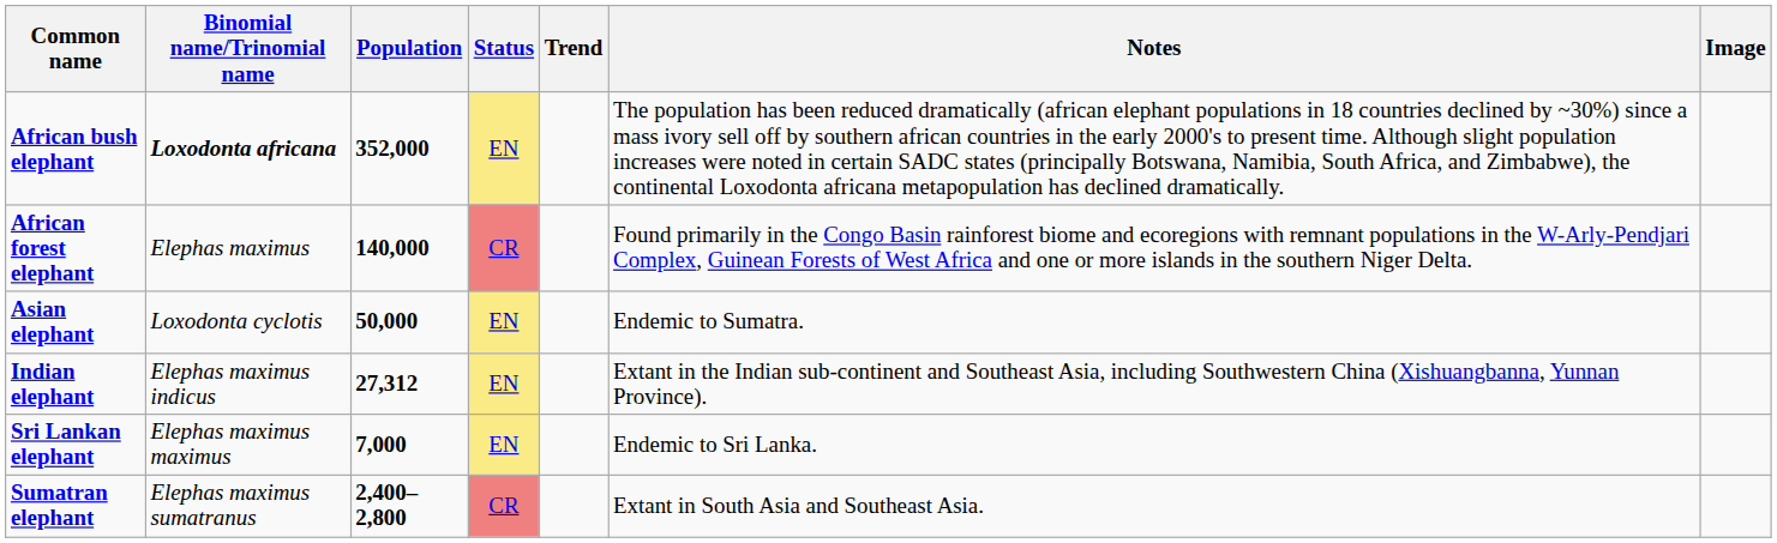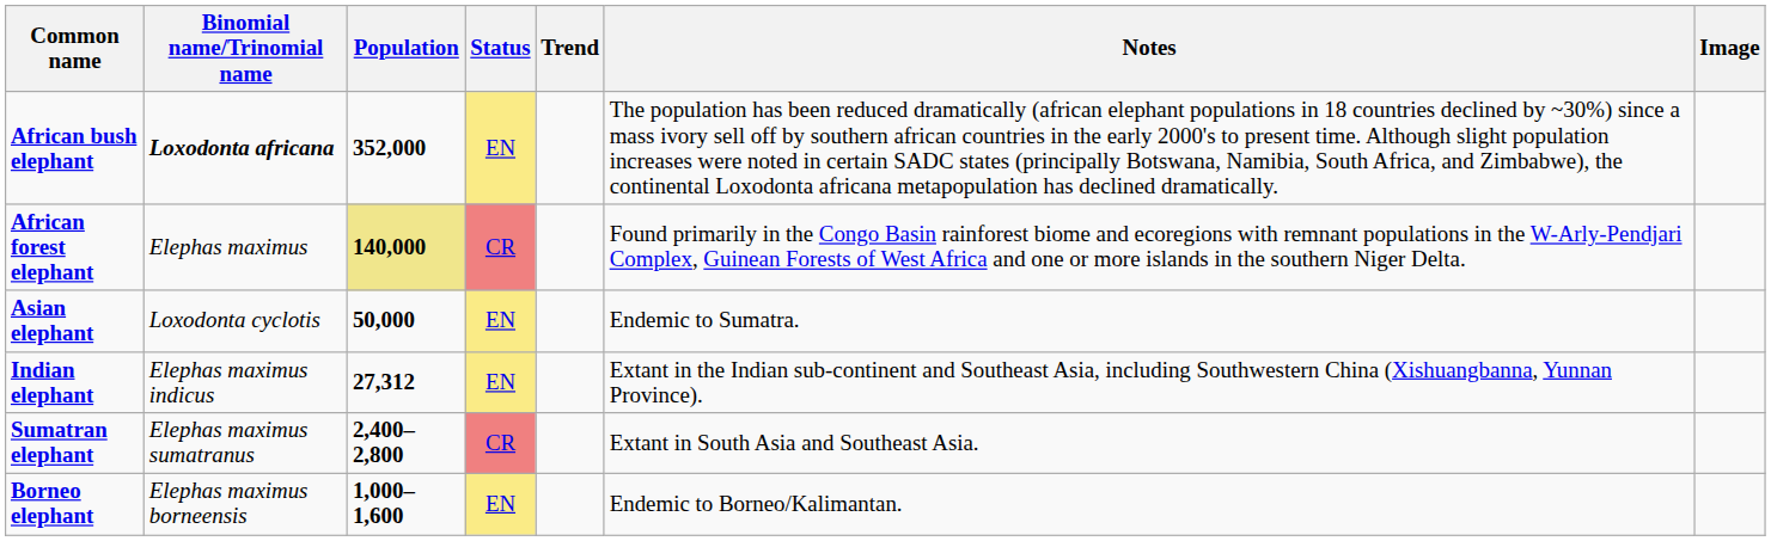 <table class="wikitable sortable">
 <tr>
 <th>Common name</th>
 <th><a href='#'>Binomial name/Trinomial name</a></th>
 <th data-sort-type="number"><a href='#'>Population</a></th>
 <th><a href='#'>Status</a></th>
 <th>Trend</th>
 <th class="unsortable">Notes</th>
 <th class="unsortable">Image</th>
 </tr>
 <tr>
 <td><strong><a href='#'>African bush elephant</a></strong></td>
 <td><strong><em>Loxodonta africana</em></strong></td>
 <td><strong>352,000</strong></td>
 <td align="center" style="background:#FAEB86"><a href='#'>EN</a></td>
 <td align=center></td>
 <td>The population has been reduced dramatically (african elephant populations in 18 countries declined by ~30%) since a mass ivory sell off by southern african countries in the early 2000's to present time. Although slight population increases were noted in certain SADC states (principally Botswana, Namibia, South Africa, and Zimbabwe), the continental Loxodonta africana metapopulation has declined dramatically.</td>
 <td></td>
 </tr>
 <tr>
 <td><strong><a href='#'>African forest elephant</a></strong></td>
 <td><em>Elephas maximus</em></td>
-<td><strong>140,000</strong></td>
+<td style="background: khaki;"><strong>140,000</strong></td>
 <td align="center" style="background:#F08080"><a href='#'>CR</a></td>
 <td align=center></td>
 <td>Found primarily in the <a href='#'>Congo Basin</a> rainforest biome and ecoregions with remnant populations in the <a href='#'>W-Arly-Pendjari Complex</a>, <a href='#'>Guinean Forests of West Africa</a> and one or more islands in the southern Niger Delta.</td>
 <td></td>
 </tr>
 <tr>
 <td><strong><a href='#'>Asian elephant</a></strong></td>
 <td><em>Loxodonta cyclotis</em></td>
 <td><strong>50,000</strong></td>
 <td align=center style="background:#FAEB86"><a href='#'>EN</a></td>
 <td align=center></td>
 <td>Endemic to Sumatra.</td>
 <td></td>
 </tr>
 <tr>
 <td><strong><a href='#'>Indian elephant</a></strong></td>
 <td><em>Elephas maximus indicus</em></td>
 <td><strong>27,312</strong></td>
 <td align=center style="background:#FAEB86"><a href='#'>EN</a></td>
 <td align=center></td>
 <td>Extant in the Indian sub-continent and Southeast Asia, including Southwestern China (<a href='#'>Xishuangbanna</a>, <a href='#'>Yunnan</a> Province).</td>
 <td></td>
 </tr>
 <tr>
-<td><strong><a href='#'>Sri Lankan elephant</a></strong></td>
-<td><em>Elephas maximus maximus</em></td>
-<td><strong>7,000</strong></td>
-<td align=center style="background:#FAEB86"><a href='#'>EN</a></td>
-<td align=center></td>
-<td>Endemic to Sri Lanka.</td>
-<td></td>
-</tr>
-<tr>
 <td><strong><a href='#'>Sumatran elephant</a></strong></td>
 <td><em>Elephas maximus sumatranus</em></td>
 <td><strong>2,400–2,800</strong></td>
 <td align=center style="background:#F08080"><a href='#'>CR</a></td>
 <td align=center></td>
 <td>Extant in South Asia and Southeast Asia.</td>
 <td></td>
 </tr>
+<tr>
+<td><strong><a href='#'>Borneo elephant</a></strong></td>
+<td><em>Elephas maximus borneensis </em></td>
+<td><strong>1,000–1,600</strong></td>
+<td align=center style="background:#FAEB86"><a href='#'>EN</a></td>
+<td align=center></td>
+<td>Endemic to Borneo/Kalimantan.</td>
+<td></td>
+</tr>
 </table>
